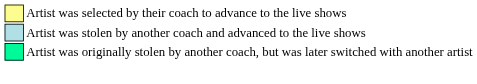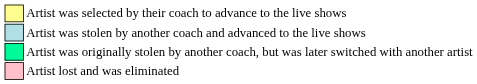 <table class="toccolours" style="font-size:100%">
 <tr>
 <td style="background:#fdfc8f; border: 1px solid black">     </td>
 <td>Artist was selected by their coach to advance to the live shows</td>
 </tr>
 <tr>
 <td style="background:#B0E0E6; border: 1px solid black">     </td>
 <td>Artist was stolen by another coach and advanced to the live shows</td>
 </tr>
 <tr>
 <td style="background:#00fa9a; border: 1px solid black">     </td>
 <td>Artist was originally stolen by another coach, but was later switched with another artist</td>
 </tr>
+<tr>
+<td style="background: pink; border: 1px solid black">     </td>
+<td>Artist lost and was eliminated</td>
+</tr>
 </table>
